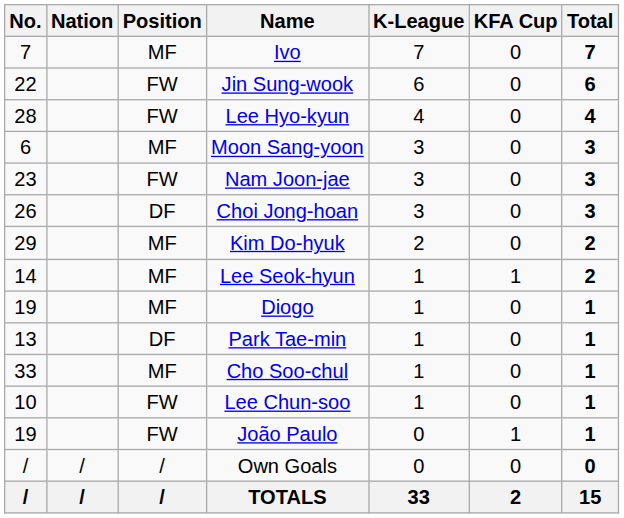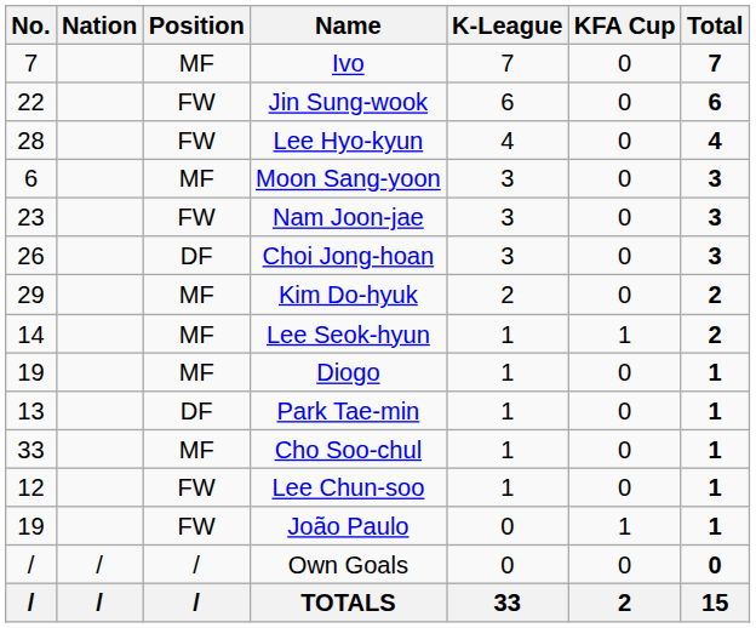 <table class="wikitable" style="font-size: 95%; text-align: center;">
 <tr>
 <th>No.</th>
 <th>Nation</th>
 <th>Position</th>
 <th>Name</th>
 <th>K-League</th>
 <th>KFA Cup</th>
 <th>Total</th>
 </tr>
 <tr>
 <td>7</td>
 <td></td>
 <td>MF</td>
 <td><a href='#'>Ivo</a></td>
 <td>7</td>
 <td>0</td>
 <td><strong>7</strong></td>
 </tr>
 <tr>
 <td>22</td>
 <td></td>
 <td>FW</td>
 <td><a href='#'>Jin Sung-wook</a></td>
 <td>6</td>
 <td>0</td>
 <td><strong>6</strong></td>
 </tr>
 <tr>
 <td>28</td>
 <td></td>
 <td>FW</td>
 <td><a href='#'>Lee Hyo-kyun</a></td>
 <td>4</td>
 <td>0</td>
 <td><strong>4</strong></td>
 </tr>
 <tr>
 <td>6</td>
 <td></td>
 <td>MF</td>
 <td><a href='#'>Moon Sang-yoon</a></td>
 <td>3</td>
 <td>0</td>
 <td><strong>3</strong></td>
 </tr>
 <tr>
 <td>23</td>
 <td></td>
 <td>FW</td>
 <td><a href='#'>Nam Joon-jae</a></td>
 <td>3</td>
 <td>0</td>
 <td><strong>3</strong></td>
 </tr>
 <tr>
 <td>26</td>
 <td></td>
 <td>DF</td>
 <td><a href='#'>Choi Jong-hoan</a></td>
 <td>3</td>
 <td>0</td>
 <td><strong>3</strong></td>
 </tr>
 <tr>
 <td>29</td>
 <td></td>
 <td>MF</td>
 <td><a href='#'>Kim Do-hyuk</a></td>
 <td>2</td>
 <td>0</td>
 <td><strong>2</strong></td>
 </tr>
 <tr>
 <td>14</td>
 <td></td>
 <td>MF</td>
 <td><a href='#'>Lee Seok-hyun</a></td>
 <td>1</td>
 <td>1</td>
 <td><strong>2</strong></td>
 </tr>
 <tr>
 <td>19</td>
 <td></td>
 <td>MF</td>
 <td><a href='#'>Diogo</a></td>
 <td>1</td>
 <td>0</td>
 <td><strong>1</strong></td>
 </tr>
 <tr>
 <td>13</td>
 <td></td>
 <td>DF</td>
 <td><a href='#'>Park Tae-min</a></td>
 <td>1</td>
 <td>0</td>
 <td><strong>1</strong></td>
 </tr>
 <tr>
 <td>33</td>
 <td></td>
 <td>MF</td>
 <td><a href='#'>Cho Soo-chul</a></td>
 <td>1</td>
 <td>0</td>
 <td><strong>1</strong></td>
 </tr>
 <tr>
-<td>10</td>
+<td>12</td>
 <td></td>
 <td>FW</td>
 <td><a href='#'>Lee Chun-soo</a></td>
 <td>1</td>
 <td>0</td>
 <td><strong>1</strong></td>
 </tr>
 <tr>
 <td>19</td>
 <td></td>
 <td>FW</td>
 <td><a href='#'>João Paulo</a></td>
 <td>0</td>
 <td>1</td>
 <td><strong>1</strong></td>
 </tr>
 <tr>
 <td>/</td>
 <td>/</td>
 <td>/</td>
 <td>Own Goals</td>
 <td>0</td>
 <td>0</td>
 <td><strong>0</strong></td>
 </tr>
 <tr>
 <th>/</th>
 <th>/</th>
 <th>/</th>
 <th>TOTALS</th>
 <th>33</th>
 <th>2</th>
 <th>15</th>
 </tr>
 </table>
